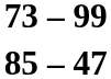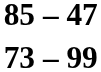 <table style="text-align:center">
 <tr>
 <th width=200></th>
 <th width=100></th>
 <th width=200></th>
 </tr>
 <tr>
+<td align=right><strong></strong></td>
+<td><strong>85 – 47</strong></td>
+<td align=left></td>
+</tr>
+<tr>
 <td align=right></td>
 <td><strong>73 – 99</strong></td>
 <td align=left><strong></strong></td>
 </tr>
-<tr>
-<td align=right><strong></strong></td>
-<td><strong>85 – 47</strong></td>
-<td align=left></td>
-</tr>
 </table>
